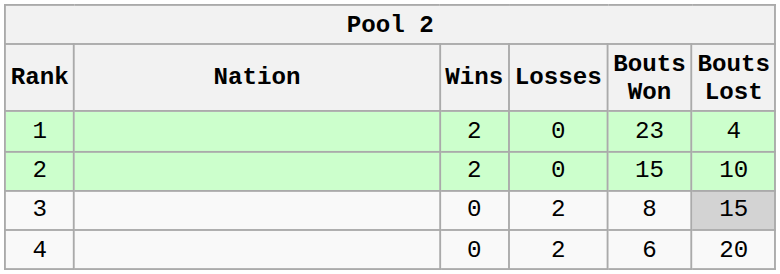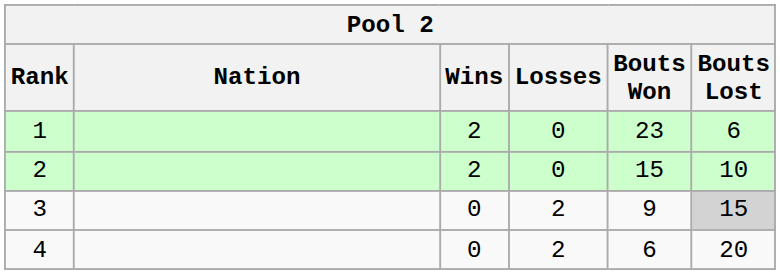 <table class="wikitable" style="text-align:center">
 <tr>
 <th colspan=6 align=center><strong>Pool 2</strong></th>
 </tr>
 <tr>
 <th width="20">Rank</th>
 <th width="190">Nation</th>
 <th width="20">Wins</th>
 <th width="20">Losses</th>
 <th width="20">Bouts Won</th>
 <th width="20">Bouts Lost</th>
 </tr>
 <tr bgcolor=ccffcc>
 <td>1</td>
 <td align=left></td>
 <td>2</td>
 <td>0</td>
 <td>23</td>
-<td>4</td>
+<td>6</td>
 </tr>
 <tr bgcolor=ccffcc>
 <td>2</td>
 <td align=left></td>
 <td>2</td>
 <td>0</td>
 <td>15</td>
 <td>10</td>
 </tr>
 <tr>
 <td>3</td>
 <td align=left></td>
 <td>0</td>
 <td>2</td>
-<td>8</td>
+<td>9</td>
 <td style="background: lightgrey;">15</td>
 </tr>
 <tr>
 <td>4</td>
 <td align=left></td>
 <td>0</td>
 <td>2</td>
 <td>6</td>
 <td>20</td>
 </tr>
 </table>
